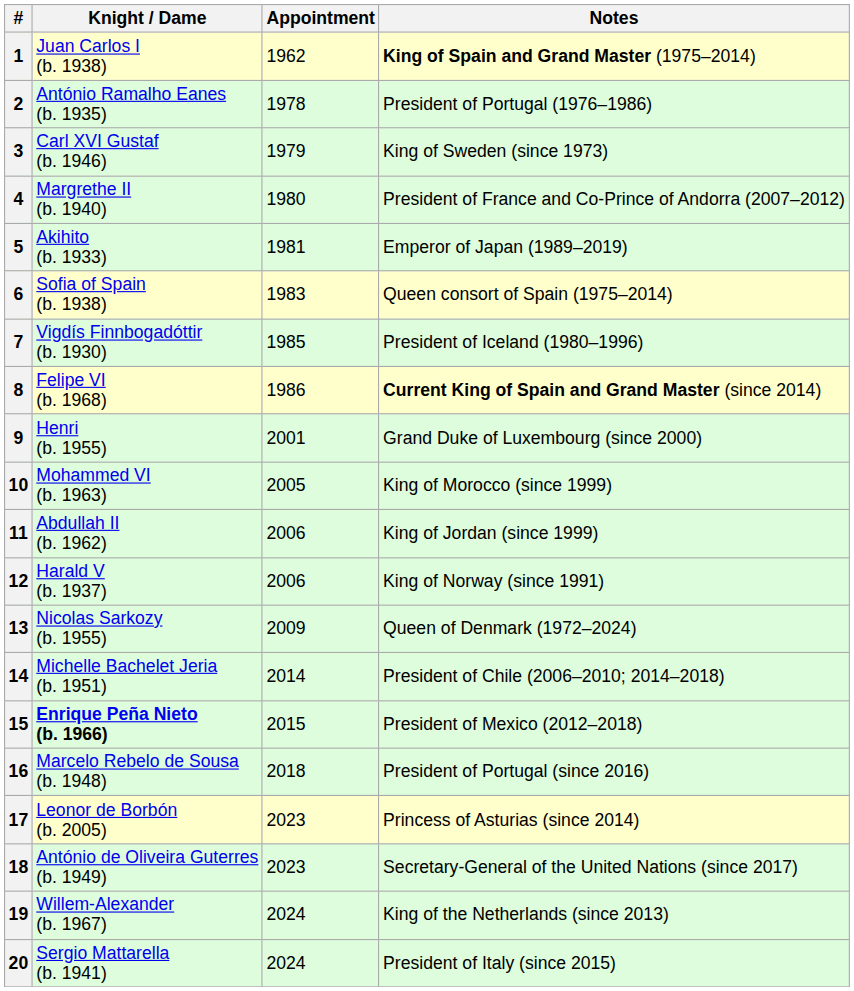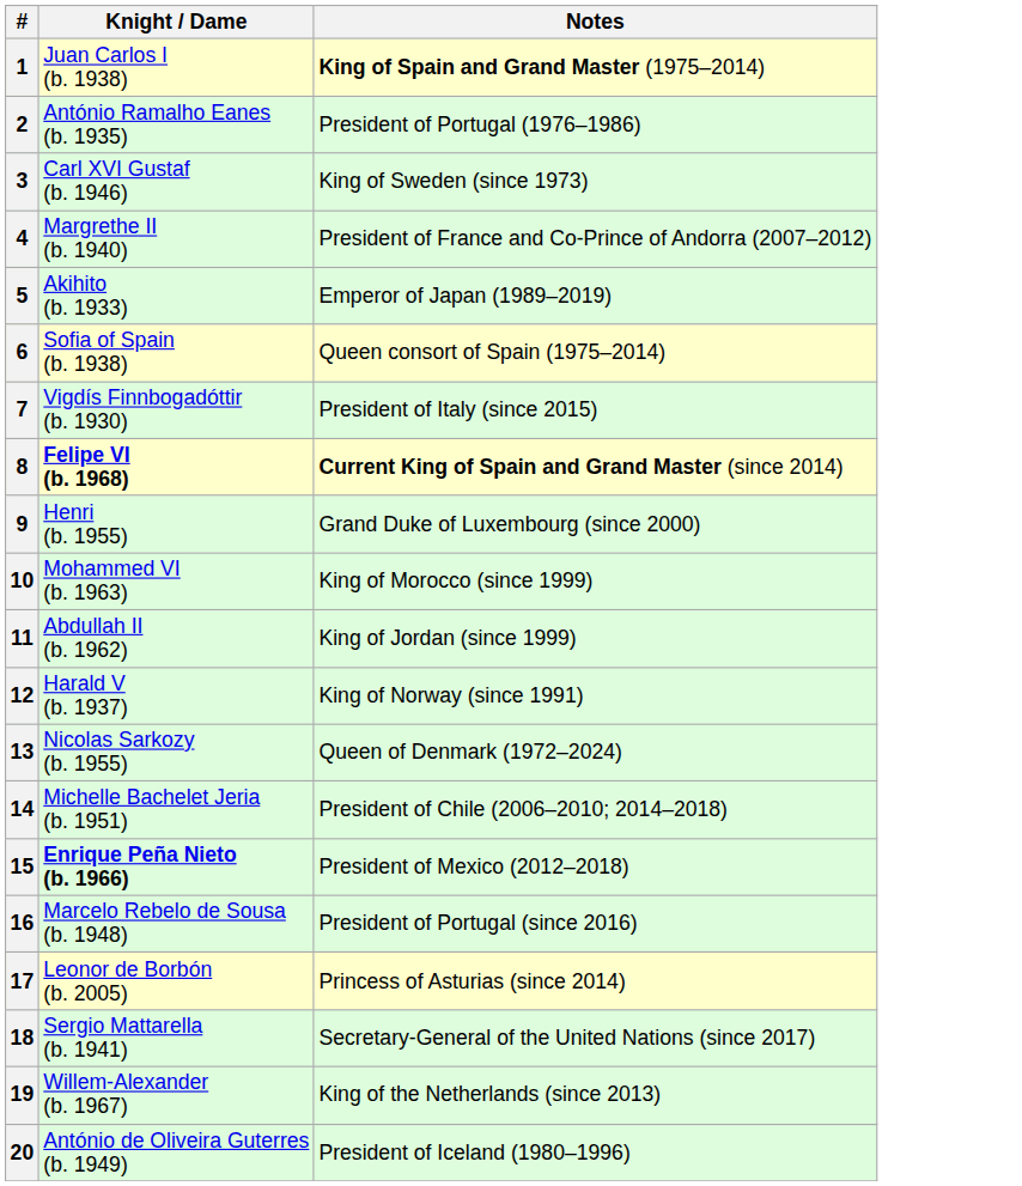 <table class="wikitable sortable">
 <tr>
 <th>#</th>
 <th>Knight / Dame</th>
-<th>Appointment</th>
 <th>Notes</th>
 </tr>
 <tr style="background:#FFFFCC;">
 <th>1</th>
 <td><a href='#'>Juan Carlos I</a><br>(b. 1938)</td>
-<td>1962</td>
 <td><strong>King of Spain and Grand Master</strong> (1975–2014)</td>
 </tr>
 <tr style="background:#DDFDDD">
 <th>2</th>
 <td><a href='#'>António Ramalho Eanes</a><br>(b. 1935)</td>
-<td>1978</td>
 <td>President of Portugal (1976–1986)</td>
 </tr>
 <tr style="background:#DDFDDD">
 <th>3</th>
 <td><a href='#'>Carl XVI Gustaf</a><br>(b. 1946)</td>
-<td>1979</td>
 <td>King of Sweden (since 1973)</td>
 </tr>
 <tr style="background:#DDFDDD">
 <th>4</th>
 <td><a href='#'>Margrethe II</a><br>(b. 1940)</td>
-<td>1980</td>
 <td>President of France and Co-Prince of Andorra (2007–2012)</td>
 </tr>
 <tr style="background:#DDFDDD">
 <th>5</th>
 <td><a href='#'>Akihito</a><br>(b. 1933)</td>
-<td>1981</td>
 <td>Emperor of Japan (1989–2019)</td>
 </tr>
 <tr style="background:#FFFFCC;">
 <th>6</th>
 <td><a href='#'>Sofia of Spain</a><br>(b. 1938)</td>
-<td>1983</td>
 <td>Queen consort of Spain (1975–2014)</td>
 </tr>
 <tr style="background:#DDFDDD">
 <th>7</th>
 <td><a href='#'>Vigdís Finnbogadóttir</a><br>(b. 1930)</td>
-<td>1985</td>
-<td>President of Iceland (1980–1996)</td>
+<td>President of Italy (since 2015)</td>
 </tr>
 <tr style="background:#FFFFCC;">
 <th>8</th>
-<td><a href='#'>Felipe VI</a><br>(b. 1968)</td>
-<td>1986</td>
+<td><strong><a href='#'>Felipe VI</a><br>(b. 1968)</strong></td>
 <td><strong>Current King of Spain and Grand Master</strong> (since 2014)</td>
 </tr>
 <tr style="background:#DDFDDD">
 <th>9</th>
 <td><a href='#'>Henri</a><br>(b. 1955)</td>
-<td>2001</td>
 <td>Grand Duke of Luxembourg (since 2000)</td>
 </tr>
 <tr style="background:#DDFDDD">
 <th>10</th>
 <td><a href='#'>Mohammed VI</a><br>(b. 1963)</td>
-<td>2005</td>
 <td>King of Morocco (since 1999)</td>
 </tr>
 <tr style="background:#DDFDDD">
 <th>11</th>
 <td><a href='#'>Abdullah II</a><br>(b. 1962)</td>
-<td>2006</td>
 <td>King of Jordan (since 1999)</td>
 </tr>
 <tr style="background:#DDFDDD">
 <th>12</th>
 <td><a href='#'>Harald V</a><br>(b. 1937)</td>
-<td>2006</td>
 <td>King of Norway (since 1991)</td>
 </tr>
 <tr style="background:#DDFDDD">
 <th>13</th>
 <td><a href='#'>Nicolas Sarkozy</a><br>(b. 1955)</td>
-<td>2009</td>
 <td>Queen of Denmark (1972–2024)</td>
 </tr>
 <tr style="background:#DDFDDD">
 <th>14</th>
 <td><a href='#'>Michelle Bachelet Jeria</a><br>(b. 1951)</td>
-<td>2014</td>
 <td>President of Chile (2006–2010; 2014–2018)</td>
 </tr>
 <tr style="background:#DDFDDD">
 <th>15</th>
 <td><strong><a href='#'>Enrique Peña Nieto</a><br>(b. 1966)</strong></td>
-<td>2015</td>
 <td>President of Mexico (2012–2018)</td>
 </tr>
 <tr style="background:#DDFDDD">
 <th>16</th>
 <td><a href='#'>Marcelo Rebelo de Sousa</a><br>(b. 1948)</td>
-<td>2018</td>
 <td>President of Portugal (since 2016)</td>
 </tr>
 <tr style="background:#FFFFCC;">
 <th>17</th>
 <td><a href='#'>Leonor de Borbón</a><br>(b. 2005)</td>
-<td>2023</td>
 <td>Princess of Asturias (since 2014)</td>
 </tr>
 <tr style="background:#DDFDDD">
 <th>18</th>
-<td><a href='#'>António de Oliveira Guterres</a><br>(b. 1949)</td>
-<td>2023</td>
+<td><a href='#'>Sergio Mattarella</a><br>(b. 1941)</td>
 <td>Secretary-General of the United Nations (since 2017)</td>
 </tr>
 <tr style="background:#DDFDDD">
 <th>19</th>
 <td><a href='#'>Willem-Alexander</a><br>(b. 1967)</td>
-<td>2024</td>
 <td>King of the Netherlands (since 2013)</td>
 </tr>
 <tr style="background:#DDFDDD">
 <th>20</th>
-<td><a href='#'>Sergio Mattarella</a><br>(b. 1941)</td>
-<td>2024</td>
-<td>President of Italy (since 2015)</td>
+<td><a href='#'>António de Oliveira Guterres</a><br>(b. 1949)</td>
+<td>President of Iceland (1980–1996)</td>
 </tr>
 </table>
